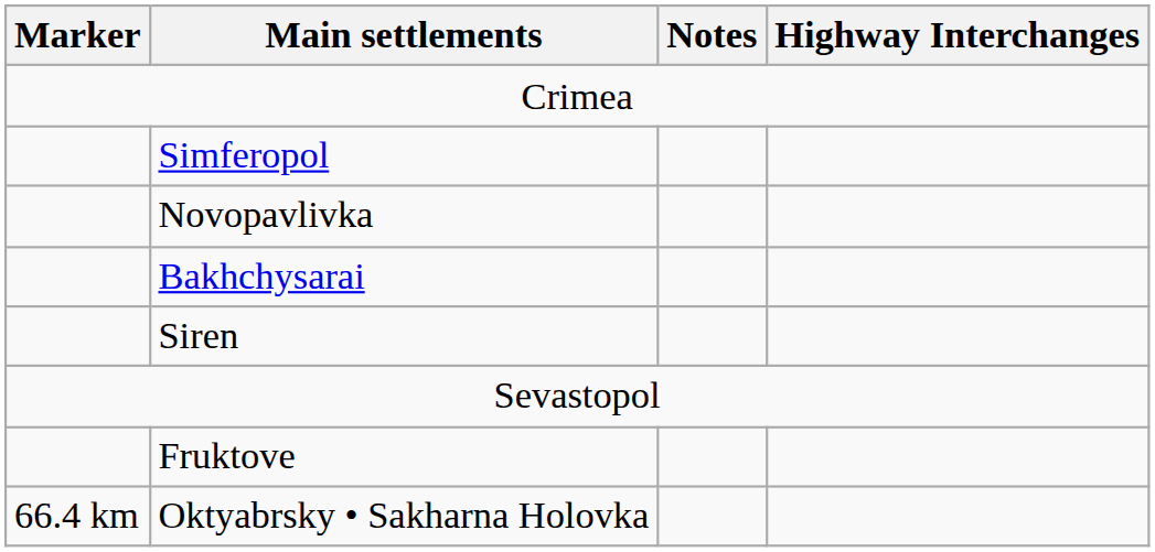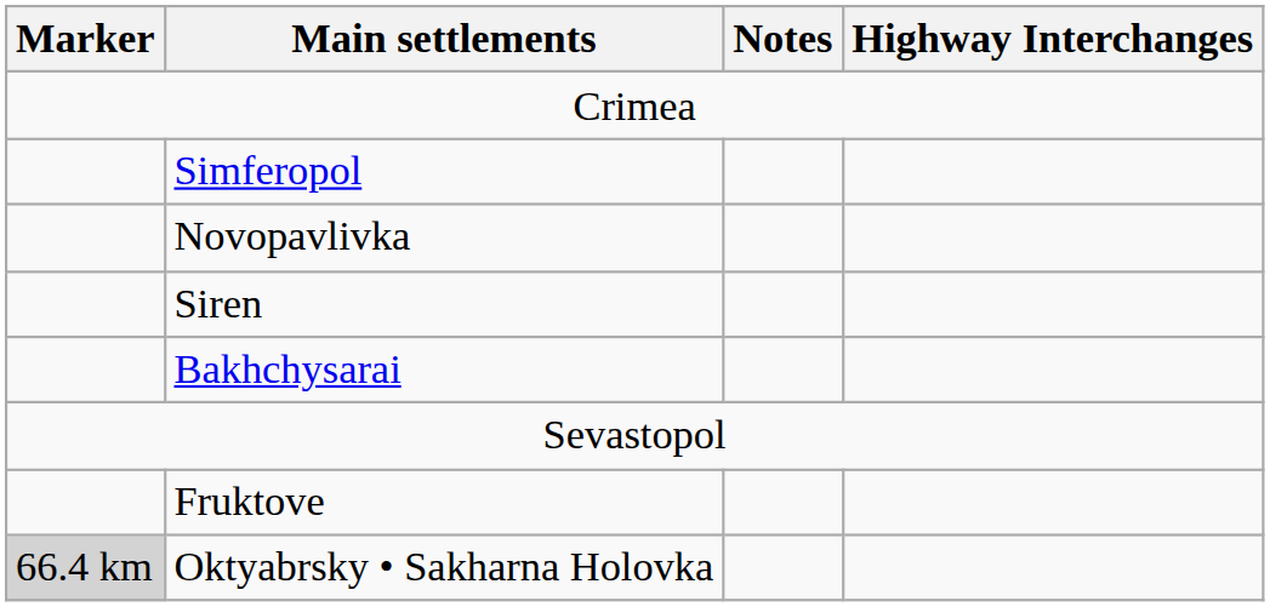 <table class="wikitable">
 <tr>
 <th>Marker</th>
 <th>Main settlements</th>
 <th>Notes</th>
 <th>Highway Interchanges</th>
 </tr>
 <tr>
 <td align=center colspan=4>Crimea</td>
 </tr>
 <tr>
 <td></td>
 <td><a href='#'>Simferopol</a></td>
 <td></td>
 <td></td>
 </tr>
 <tr>
 <td></td>
 <td>Novopavlivka</td>
 <td></td>
 <td></td>
 </tr>
 <tr>
 <td></td>
-<td><a href='#'>Bakhchysarai</a></td>
+<td>Siren</td>
 <td></td>
 <td></td>
 </tr>
 <tr>
 <td></td>
-<td>Siren</td>
+<td><a href='#'>Bakhchysarai</a></td>
 <td></td>
 <td></td>
 </tr>
 <tr>
 <td align=center colspan=4>Sevastopol</td>
 </tr>
 <tr>
 <td></td>
 <td>Fruktove</td>
 <td></td>
 <td></td>
 </tr>
 <tr>
-<td>66.4 km</td>
+<td style="background: lightgrey;">66.4 km</td>
 <td>Oktyabrsky • Sakharna Holovka</td>
 <td></td>
 <td></td>
 </tr>
 </table>
